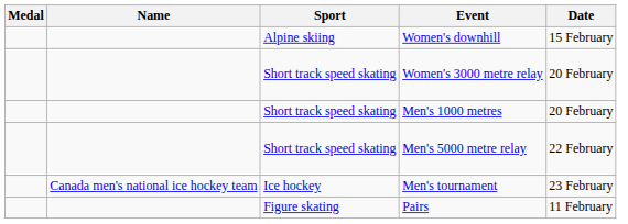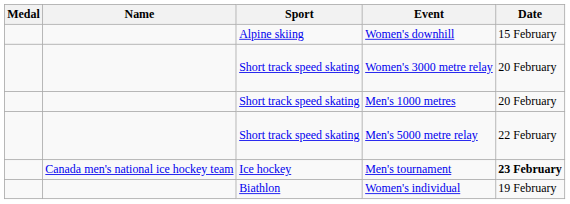 <table class="wikitable sortable" style="font-size:90%">
 <tr>
 <th>Medal</th>
 <th>Name</th>
 <th>Sport</th>
 <th>Event</th>
 <th>Date</th>
 </tr>
 <tr>
 <td></td>
 <td></td>
 <td><a href='#'>Alpine skiing</a></td>
 <td><a href='#'>Women's downhill</a></td>
 <td>15 February</td>
 </tr>
 <tr>
 <td></td>
 <td> <br>  <br>  <br> </td>
 <td><a href='#'>Short track speed skating</a></td>
 <td><a href='#'>Women's 3000 metre relay</a></td>
 <td>20 February</td>
 </tr>
 <tr>
 <td></td>
 <td></td>
 <td><a href='#'>Short track speed skating</a></td>
 <td><a href='#'>Men's 1000 metres</a></td>
 <td>20 February</td>
 </tr>
 <tr>
 <td></td>
 <td> <br>  <br>  <br> </td>
 <td><a href='#'>Short track speed skating</a></td>
 <td><a href='#'>Men's 5000 metre relay</a></td>
 <td>22 February</td>
 </tr>
 <tr>
 <td></td>
 <td><a href='#'>Canada men's national ice hockey team</a><br></td>
 <td><a href='#'>Ice hockey</a></td>
 <td><a href='#'>Men's tournament</a></td>
-<td>23 February</td>
+<td><strong>23 February</strong></td>
 </tr>
 <tr>
 <td></td>
-<td> <br> </td>
-<td><a href='#'>Figure skating</a></td>
-<td><a href='#'>Pairs</a></td>
-<td>11 February</td>
+<td></td>
+<td><a href='#'>Biathlon</a></td>
+<td><a href='#'>Women's individual</a></td>
+<td>19 February</td>
 </tr>
 </table>
